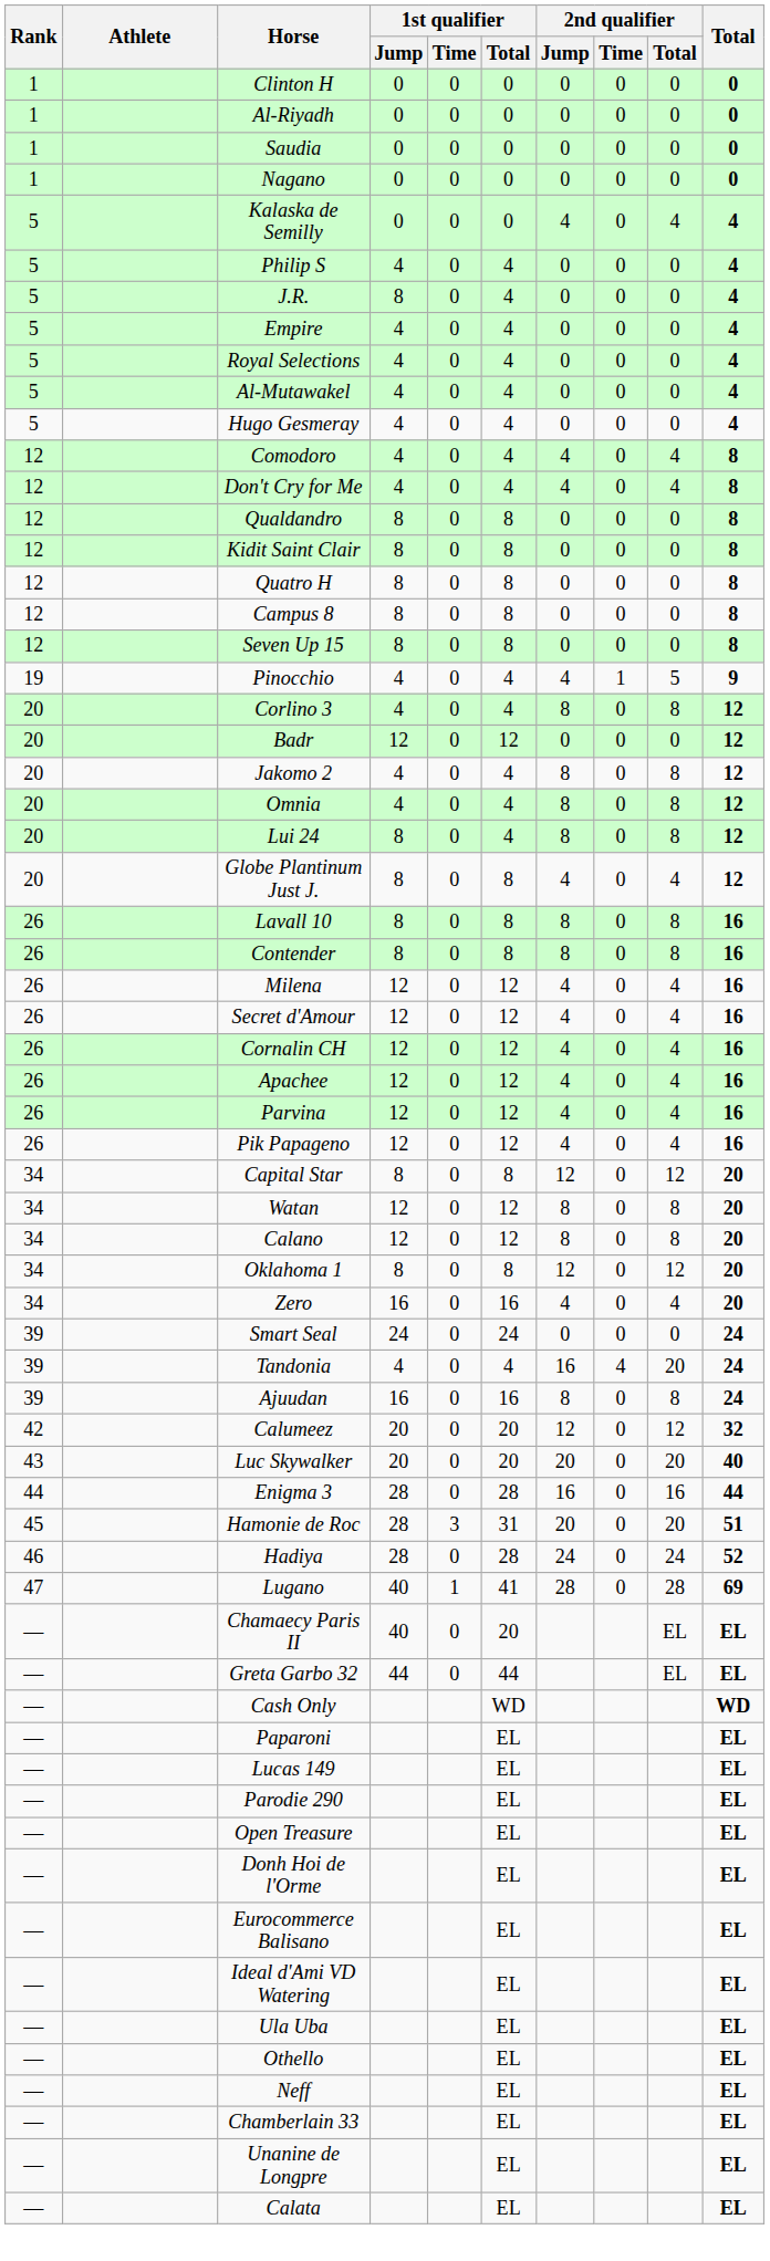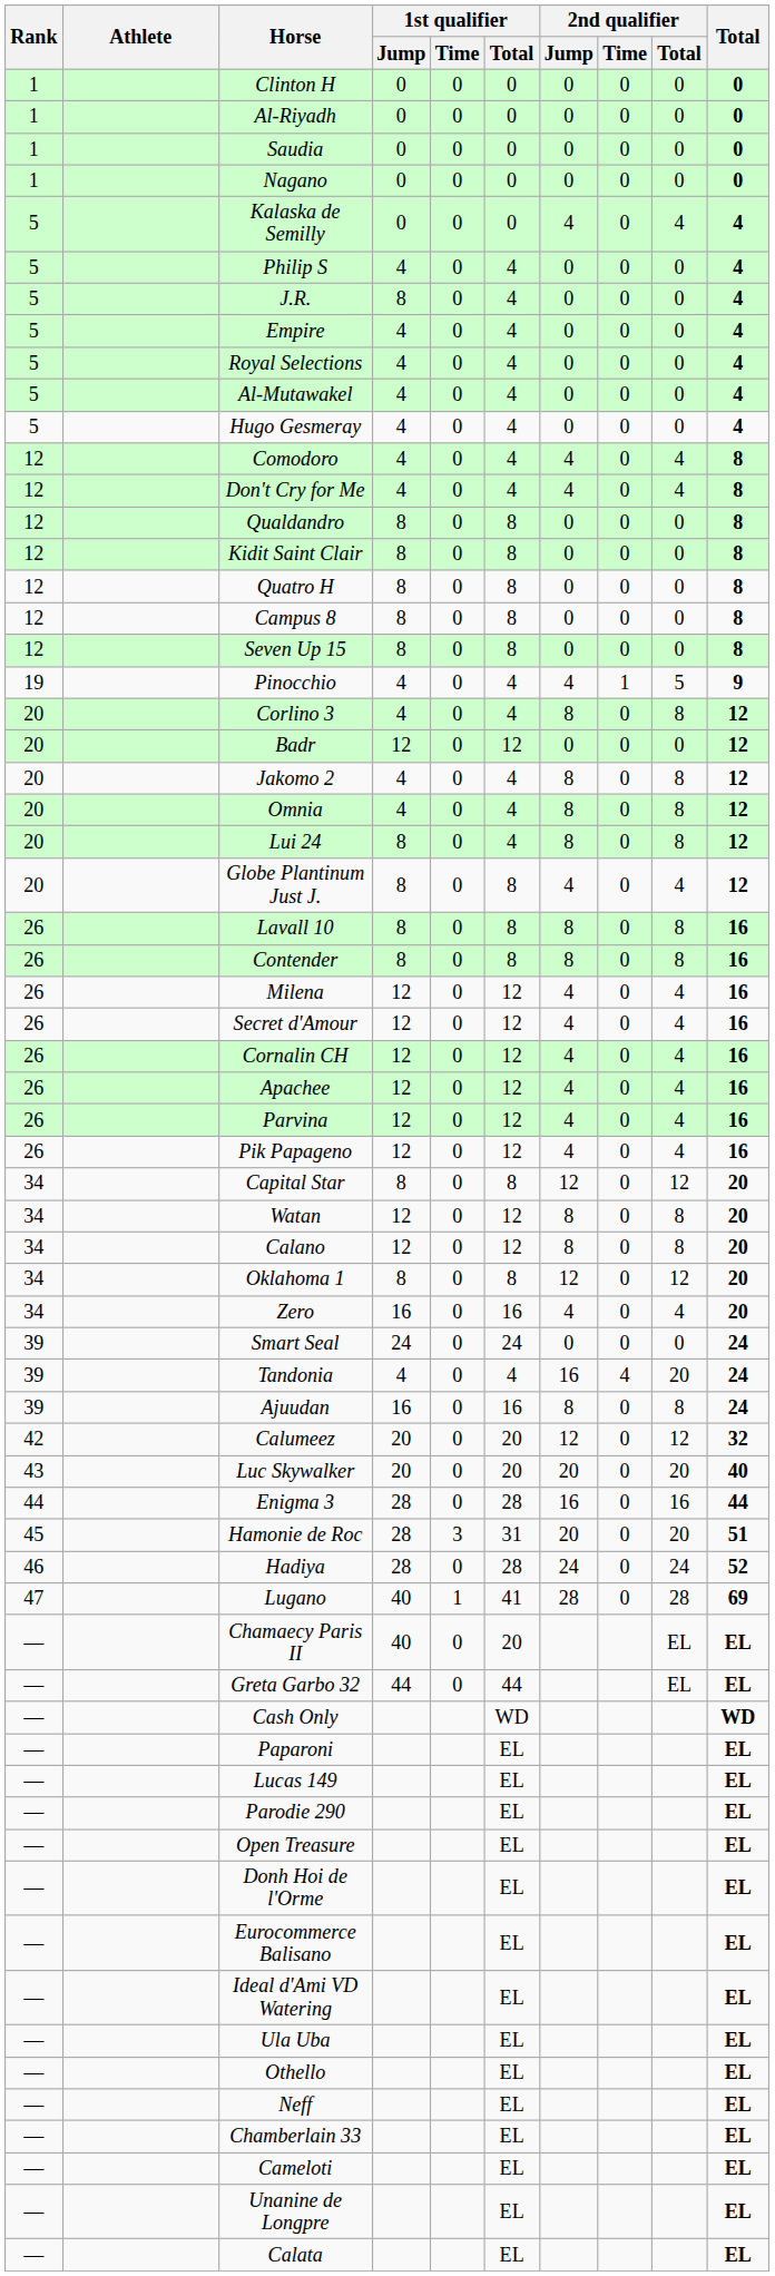 <table class="wikitable" style="text-align:center">
 <tr>
 <th rowspan=2 width=40>Rank</th>
 <th rowspan=2 width=250>Athlete</th>
 <th rowspan=2 width=150>Horse</th>
 <th colspan=3>1st qualifier</th>
 <th colspan=3>2nd qualifier</th>
 <th rowspan=2 width=55>Total</th>
 </tr>
 <tr>
 <th width=35>Jump</th>
 <th width=35>Time</th>
 <th width=40>Total</th>
 <th width=35>Jump</th>
 <th width=35>Time</th>
 <th width=40>Total</th>
 </tr>
 <tr bgcolor="ccffcc">
 <td>1</td>
 <td align=left></td>
 <td><em>Clinton H</em></td>
 <td>0</td>
 <td>0</td>
 <td>0</td>
 <td>0</td>
 <td>0</td>
 <td>0</td>
 <td><strong>0</strong></td>
 </tr>
 <tr bgcolor="ccffcc">
 <td>1</td>
 <td align=left></td>
 <td><em>Al-Riyadh</em></td>
 <td>0</td>
 <td>0</td>
 <td>0</td>
 <td>0</td>
 <td>0</td>
 <td>0</td>
 <td><strong>0</strong></td>
 </tr>
 <tr bgcolor="ccffcc">
 <td>1</td>
 <td align=left></td>
 <td><em>Saudia</em></td>
 <td>0</td>
 <td>0</td>
 <td>0</td>
 <td>0</td>
 <td>0</td>
 <td>0</td>
 <td><strong>0</strong></td>
 </tr>
 <tr bgcolor="ccffcc">
 <td>1</td>
 <td align=left></td>
 <td><em>Nagano</em></td>
 <td>0</td>
 <td>0</td>
 <td>0</td>
 <td>0</td>
 <td>0</td>
 <td>0</td>
 <td><strong>0</strong></td>
 </tr>
 <tr bgcolor="ccffcc">
 <td>5</td>
 <td align=left></td>
 <td><em>Kalaska de Semilly</em></td>
 <td>0</td>
 <td>0</td>
 <td>0</td>
 <td>4</td>
 <td>0</td>
 <td>4</td>
 <td><strong>4</strong></td>
 </tr>
 <tr bgcolor="ccffcc">
 <td>5</td>
 <td align=left></td>
 <td><em>Philip S</em></td>
 <td>4</td>
 <td>0</td>
 <td>4</td>
 <td>0</td>
 <td>0</td>
 <td>0</td>
 <td><strong>4</strong></td>
 </tr>
 <tr bgcolor="ccffcc">
 <td>5</td>
 <td align=left></td>
 <td><em>J.R.</em></td>
 <td>8</td>
 <td>0</td>
 <td>4</td>
 <td>0</td>
 <td>0</td>
 <td>0</td>
 <td><strong>4</strong></td>
 </tr>
 <tr bgcolor="ccffcc">
 <td>5</td>
 <td align=left></td>
 <td><em>Empire</em></td>
 <td>4</td>
 <td>0</td>
 <td>4</td>
 <td>0</td>
 <td>0</td>
 <td>0</td>
 <td><strong>4</strong></td>
 </tr>
 <tr bgcolor="ccffcc">
 <td>5</td>
 <td align=left></td>
 <td><em>Royal Selections</em></td>
 <td>4</td>
 <td>0</td>
 <td>4</td>
 <td>0</td>
 <td>0</td>
 <td>0</td>
 <td><strong>4</strong></td>
 </tr>
 <tr bgcolor="ccffcc">
 <td>5</td>
 <td align=left></td>
 <td><em>Al-Mutawakel</em></td>
 <td>4</td>
 <td>0</td>
 <td>4</td>
 <td>0</td>
 <td>0</td>
 <td>0</td>
 <td><strong>4</strong></td>
 </tr>
 <tr>
 <td>5</td>
 <td align=left></td>
 <td><em>Hugo Gesmeray</em></td>
 <td>4</td>
 <td>0</td>
 <td>4</td>
 <td>0</td>
 <td>0</td>
 <td>0</td>
 <td><strong>4</strong></td>
 </tr>
 <tr bgcolor="ccffcc">
 <td>12</td>
 <td align=left></td>
 <td><em>Comodoro</em></td>
 <td>4</td>
 <td>0</td>
 <td>4</td>
 <td>4</td>
 <td>0</td>
 <td>4</td>
 <td><strong>8</strong></td>
 </tr>
 <tr bgcolor="ccffcc">
 <td>12</td>
 <td align=left></td>
 <td><em>Don't Cry for Me</em></td>
 <td>4</td>
 <td>0</td>
 <td>4</td>
 <td>4</td>
 <td>0</td>
 <td>4</td>
 <td><strong>8</strong></td>
 </tr>
 <tr bgcolor="ccffcc">
 <td>12</td>
 <td align=left></td>
 <td><em>Qualdandro</em></td>
 <td>8</td>
 <td>0</td>
 <td>8</td>
 <td>0</td>
 <td>0</td>
 <td>0</td>
 <td><strong>8</strong></td>
 </tr>
 <tr bgcolor="ccffcc">
 <td>12</td>
 <td align=left></td>
 <td><em>Kidit Saint Clair</em></td>
 <td>8</td>
 <td>0</td>
 <td>8</td>
 <td>0</td>
 <td>0</td>
 <td>0</td>
 <td><strong>8</strong></td>
 </tr>
 <tr>
 <td>12</td>
 <td align=left></td>
 <td><em>Quatro H</em></td>
 <td>8</td>
 <td>0</td>
 <td>8</td>
 <td>0</td>
 <td>0</td>
 <td>0</td>
 <td><strong>8</strong></td>
 </tr>
 <tr>
 <td>12</td>
 <td align=left></td>
 <td><em>Campus 8</em></td>
 <td>8</td>
 <td>0</td>
 <td>8</td>
 <td>0</td>
 <td>0</td>
 <td>0</td>
 <td><strong>8</strong></td>
 </tr>
 <tr bgcolor="ccffcc">
 <td>12</td>
 <td align=left></td>
 <td><em>Seven Up 15</em></td>
 <td>8</td>
 <td>0</td>
 <td>8</td>
 <td>0</td>
 <td>0</td>
 <td>0</td>
 <td><strong>8</strong></td>
 </tr>
 <tr>
 <td>19</td>
 <td align=left></td>
 <td><em>Pinocchio</em></td>
 <td>4</td>
 <td>0</td>
 <td>4</td>
 <td>4</td>
 <td>1</td>
 <td>5</td>
 <td><strong>9</strong></td>
 </tr>
 <tr bgcolor="ccffcc">
 <td>20</td>
 <td align=left></td>
 <td><em>Corlino 3</em></td>
 <td>4</td>
 <td>0</td>
 <td>4</td>
 <td>8</td>
 <td>0</td>
 <td>8</td>
 <td><strong>12</strong></td>
 </tr>
 <tr bgcolor="ccffcc">
 <td>20</td>
 <td align=left></td>
 <td><em>Badr</em></td>
 <td>12</td>
 <td>0</td>
 <td>12</td>
 <td>0</td>
 <td>0</td>
 <td>0</td>
 <td><strong>12</strong></td>
 </tr>
 <tr>
 <td>20</td>
 <td align=left></td>
 <td><em>Jakomo 2</em></td>
 <td>4</td>
 <td>0</td>
 <td>4</td>
 <td>8</td>
 <td>0</td>
 <td>8</td>
 <td><strong>12</strong></td>
 </tr>
 <tr bgcolor="ccffcc">
 <td>20</td>
 <td align=left></td>
 <td><em>Omnia</em></td>
 <td>4</td>
 <td>0</td>
 <td>4</td>
 <td>8</td>
 <td>0</td>
 <td>8</td>
 <td><strong>12</strong></td>
 </tr>
 <tr bgcolor="ccffcc">
 <td>20</td>
 <td align=left></td>
 <td><em>Lui 24</em></td>
 <td>8</td>
 <td>0</td>
 <td>4</td>
 <td>8</td>
 <td>0</td>
 <td>8</td>
 <td><strong>12</strong></td>
 </tr>
 <tr>
 <td>20</td>
 <td align=left></td>
 <td><em>Globe Plantinum Just J.</em></td>
 <td>8</td>
 <td>0</td>
 <td>8</td>
 <td>4</td>
 <td>0</td>
 <td>4</td>
 <td><strong>12</strong></td>
 </tr>
 <tr bgcolor="ccffcc">
 <td>26</td>
 <td align=left></td>
 <td><em>Lavall 10</em></td>
 <td>8</td>
 <td>0</td>
 <td>8</td>
 <td>8</td>
 <td>0</td>
 <td>8</td>
 <td><strong>16</strong></td>
 </tr>
 <tr bgcolor="ccffcc">
 <td>26</td>
 <td align=left></td>
 <td><em>Contender</em></td>
 <td>8</td>
 <td>0</td>
 <td>8</td>
 <td>8</td>
 <td>0</td>
 <td>8</td>
 <td><strong>16</strong></td>
 </tr>
 <tr>
 <td>26</td>
 <td align=left></td>
 <td><em>Milena</em></td>
 <td>12</td>
 <td>0</td>
 <td>12</td>
 <td>4</td>
 <td>0</td>
 <td>4</td>
 <td><strong>16</strong></td>
 </tr>
 <tr>
 <td>26</td>
 <td align=left></td>
 <td><em>Secret d'Amour</em></td>
 <td>12</td>
 <td>0</td>
 <td>12</td>
 <td>4</td>
 <td>0</td>
 <td>4</td>
 <td><strong>16</strong></td>
 </tr>
 <tr bgcolor="ccffcc">
 <td>26</td>
 <td align=left></td>
 <td><em>Cornalin CH</em></td>
 <td>12</td>
 <td>0</td>
 <td>12</td>
 <td>4</td>
 <td>0</td>
 <td>4</td>
 <td><strong>16</strong></td>
 </tr>
 <tr bgcolor="ccffcc">
 <td>26</td>
 <td align=left></td>
 <td><em>Apachee</em></td>
 <td>12</td>
 <td>0</td>
 <td>12</td>
 <td>4</td>
 <td>0</td>
 <td>4</td>
 <td><strong>16</strong></td>
 </tr>
 <tr bgcolor="ccffcc">
 <td>26</td>
 <td align=left></td>
 <td><em>Parvina</em></td>
 <td>12</td>
 <td>0</td>
 <td>12</td>
 <td>4</td>
 <td>0</td>
 <td>4</td>
 <td><strong>16</strong></td>
 </tr>
 <tr>
 <td>26</td>
 <td align=left></td>
 <td><em>Pik Papageno</em></td>
 <td>12</td>
 <td>0</td>
 <td>12</td>
 <td>4</td>
 <td>0</td>
 <td>4</td>
 <td><strong>16</strong></td>
 </tr>
 <tr>
 <td>34</td>
 <td align=left></td>
 <td><em>Capital Star</em></td>
 <td>8</td>
 <td>0</td>
 <td>8</td>
 <td>12</td>
 <td>0</td>
 <td>12</td>
 <td><strong>20</strong></td>
 </tr>
 <tr>
 <td>34</td>
 <td align=left></td>
 <td><em>Watan</em></td>
 <td>12</td>
 <td>0</td>
 <td>12</td>
 <td>8</td>
 <td>0</td>
 <td>8</td>
 <td><strong>20</strong></td>
 </tr>
 <tr>
 <td>34</td>
 <td align=left></td>
 <td><em>Calano</em></td>
 <td>12</td>
 <td>0</td>
 <td>12</td>
 <td>8</td>
 <td>0</td>
 <td>8</td>
 <td><strong>20</strong></td>
 </tr>
 <tr>
 <td>34</td>
 <td align=left></td>
 <td><em>Oklahoma 1</em></td>
 <td>8</td>
 <td>0</td>
 <td>8</td>
 <td>12</td>
 <td>0</td>
 <td>12</td>
 <td><strong>20</strong></td>
 </tr>
 <tr>
 <td>34</td>
 <td align=left></td>
 <td><em>Zero</em></td>
 <td>16</td>
 <td>0</td>
 <td>16</td>
 <td>4</td>
 <td>0</td>
 <td>4</td>
 <td><strong>20</strong></td>
 </tr>
 <tr>
 <td>39</td>
 <td align=left></td>
 <td><em>Smart Seal</em></td>
 <td>24</td>
 <td>0</td>
 <td>24</td>
 <td>0</td>
 <td>0</td>
 <td>0</td>
 <td><strong>24</strong></td>
 </tr>
 <tr>
 <td>39</td>
 <td align=left></td>
 <td><em>Tandonia</em></td>
 <td>4</td>
 <td>0</td>
 <td>4</td>
 <td>16</td>
 <td>4</td>
 <td>20</td>
 <td><strong>24</strong></td>
 </tr>
 <tr>
 <td>39</td>
 <td align=left></td>
 <td><em>Ajuudan</em></td>
 <td>16</td>
 <td>0</td>
 <td>16</td>
 <td>8</td>
 <td>0</td>
 <td>8</td>
 <td><strong>24</strong></td>
 </tr>
 <tr>
 <td>42</td>
 <td align=left></td>
 <td><em>Calumeez</em></td>
 <td>20</td>
 <td>0</td>
 <td>20</td>
 <td>12</td>
 <td>0</td>
 <td>12</td>
 <td><strong>32</strong></td>
 </tr>
 <tr>
 <td>43</td>
 <td align=left></td>
 <td><em>Luc Skywalker</em></td>
 <td>20</td>
 <td>0</td>
 <td>20</td>
 <td>20</td>
 <td>0</td>
 <td>20</td>
 <td><strong>40</strong></td>
 </tr>
 <tr>
 <td>44</td>
 <td align=left></td>
 <td><em>Enigma 3</em></td>
 <td>28</td>
 <td>0</td>
 <td>28</td>
 <td>16</td>
 <td>0</td>
 <td>16</td>
 <td><strong>44</strong></td>
 </tr>
 <tr>
 <td>45</td>
 <td align=left></td>
 <td><em>Hamonie de Roc</em></td>
 <td>28</td>
 <td>3</td>
 <td>31</td>
 <td>20</td>
 <td>0</td>
 <td>20</td>
 <td><strong>51</strong></td>
 </tr>
 <tr>
 <td>46</td>
 <td align=left></td>
 <td><em>Hadiya</em></td>
 <td>28</td>
 <td>0</td>
 <td>28</td>
 <td>24</td>
 <td>0</td>
 <td>24</td>
 <td><strong>52</strong></td>
 </tr>
 <tr>
 <td>47</td>
 <td align=left></td>
 <td><em>Lugano</em></td>
 <td>40</td>
 <td>1</td>
 <td>41</td>
 <td>28</td>
 <td>0</td>
 <td>28</td>
 <td><strong>69</strong></td>
 </tr>
 <tr>
 <td>—</td>
 <td align=left></td>
 <td><em>Chamaecy Paris II</em></td>
 <td>40</td>
 <td>0</td>
 <td>20</td>
 <td></td>
 <td></td>
 <td>EL</td>
 <td><strong>EL</strong></td>
 </tr>
 <tr>
 <td>—</td>
 <td align=left></td>
 <td><em>Greta Garbo 32</em></td>
 <td>44</td>
 <td>0</td>
 <td>44</td>
 <td></td>
 <td></td>
 <td>EL</td>
 <td><strong>EL</strong></td>
 </tr>
 <tr>
 <td>—</td>
 <td align=left></td>
 <td><em>Cash Only</em></td>
 <td></td>
 <td></td>
 <td>WD</td>
 <td></td>
 <td></td>
 <td></td>
 <td><strong>WD</strong></td>
 </tr>
 <tr>
 <td>—</td>
 <td align=left></td>
 <td><em>Paparoni</em></td>
 <td></td>
 <td></td>
 <td>EL</td>
 <td></td>
 <td></td>
 <td></td>
 <td><strong>EL</strong></td>
 </tr>
 <tr>
 <td>—</td>
 <td align=left></td>
 <td><em>Lucas 149</em></td>
 <td></td>
 <td></td>
 <td>EL</td>
 <td></td>
 <td></td>
 <td></td>
 <td><strong>EL</strong></td>
 </tr>
 <tr>
 <td>—</td>
 <td align=left></td>
 <td><em>Parodie 290</em></td>
 <td></td>
 <td></td>
 <td>EL</td>
 <td></td>
 <td></td>
 <td></td>
 <td><strong>EL</strong></td>
 </tr>
 <tr>
 <td>—</td>
 <td align=left></td>
 <td><em>Open Treasure</em></td>
 <td></td>
 <td></td>
 <td>EL</td>
 <td></td>
 <td></td>
 <td></td>
 <td><strong>EL</strong></td>
 </tr>
 <tr>
 <td>—</td>
 <td align=left></td>
 <td><em>Donh Hoi de l'Orme</em></td>
 <td></td>
 <td></td>
 <td>EL</td>
 <td></td>
 <td></td>
 <td></td>
 <td><strong>EL</strong></td>
 </tr>
 <tr>
 <td>—</td>
 <td align=left></td>
 <td><em>Eurocommerce Balisano</em></td>
 <td></td>
 <td></td>
 <td>EL</td>
 <td></td>
 <td></td>
 <td></td>
 <td><strong>EL</strong></td>
 </tr>
 <tr>
 <td>—</td>
 <td align=left></td>
 <td><em>Ideal d'Ami VD Watering</em></td>
 <td></td>
 <td></td>
 <td>EL</td>
 <td></td>
 <td></td>
 <td></td>
 <td><strong>EL</strong></td>
 </tr>
 <tr>
 <td>—</td>
 <td align=left></td>
 <td><em>Ula Uba</em></td>
 <td></td>
 <td></td>
 <td>EL</td>
 <td></td>
 <td></td>
 <td></td>
 <td><strong>EL</strong></td>
 </tr>
 <tr>
 <td>—</td>
 <td align=left></td>
 <td><em>Othello</em></td>
 <td></td>
 <td></td>
 <td>EL</td>
 <td></td>
 <td></td>
 <td></td>
 <td><strong>EL</strong></td>
 </tr>
 <tr>
 <td>—</td>
 <td align=left></td>
 <td><em>Neff</em></td>
 <td></td>
 <td></td>
 <td>EL</td>
 <td></td>
 <td></td>
 <td></td>
 <td><strong>EL</strong></td>
 </tr>
 <tr>
 <td>—</td>
 <td align=left></td>
 <td><em>Chamberlain 33</em></td>
 <td></td>
 <td></td>
 <td>EL</td>
 <td></td>
 <td></td>
 <td></td>
 <td><strong>EL</strong></td>
 </tr>
 <tr>
 <td>—</td>
 <td align=left></td>
+<td><em>Cameloti</em></td>
+<td></td>
+<td></td>
+<td>EL</td>
+<td></td>
+<td></td>
+<td></td>
+<td><strong>EL</strong></td>
+</tr>
+<tr>
+<td>—</td>
+<td align=left></td>
 <td><em>Unanine de Longpre</em></td>
 <td></td>
 <td></td>
 <td>EL</td>
 <td></td>
 <td></td>
 <td></td>
 <td><strong>EL</strong></td>
 </tr>
 <tr>
 <td>—</td>
 <td align=left></td>
 <td><em>Calata</em></td>
 <td></td>
 <td></td>
 <td>EL</td>
 <td></td>
 <td></td>
 <td></td>
 <td><strong>EL</strong></td>
 </tr>
 </table>
